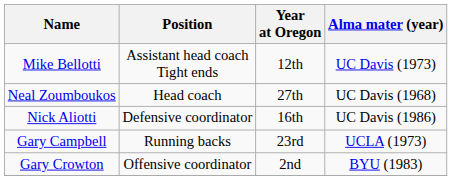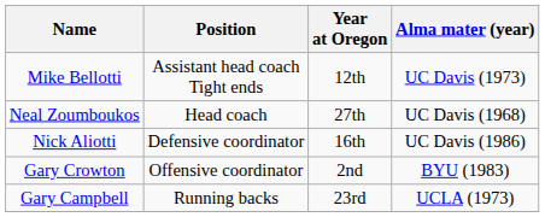 <table class="wikitable">
 <tr>
 <th>Name</th>
 <th>Position</th>
 <th>Year<br>at Oregon</th>
 <th><a href='#'>Alma mater</a> (year)</th>
 </tr>
 <tr align="center">
 <td><a href='#'>Mike Bellotti</a></td>
 <td>Assistant head coach<br>Tight ends</td>
 <td>12th</td>
 <td><a href='#'>UC Davis</a> (1973)</td>
 </tr>
 <tr align="center">
 <td><a href='#'>Neal Zoumboukos</a></td>
 <td>Head coach</td>
 <td>27th</td>
 <td>UC Davis (1968)</td>
 </tr>
 <tr align="center">
 <td><a href='#'>Nick Aliotti</a></td>
 <td>Defensive coordinator</td>
 <td>16th</td>
 <td>UC Davis (1986)</td>
 </tr>
 <tr align="center">
+<td><a href='#'>Gary Crowton</a></td>
+<td>Offensive coordinator</td>
+<td>2nd</td>
+<td><a href='#'>BYU</a> (1983)</td>
+</tr>
+<tr align="center">
 <td><a href='#'>Gary Campbell</a></td>
 <td>Running backs</td>
 <td>23rd</td>
 <td><a href='#'>UCLA</a> (1973)</td>
 </tr>
 <tr align="center">
-<td><a href='#'>Gary Crowton</a></td>
-<td>Offensive coordinator</td>
-<td>2nd</td>
-<td><a href='#'>BYU</a> (1983)</td>
-</tr>
-<tr align="center">
 </tr>
 </table>
